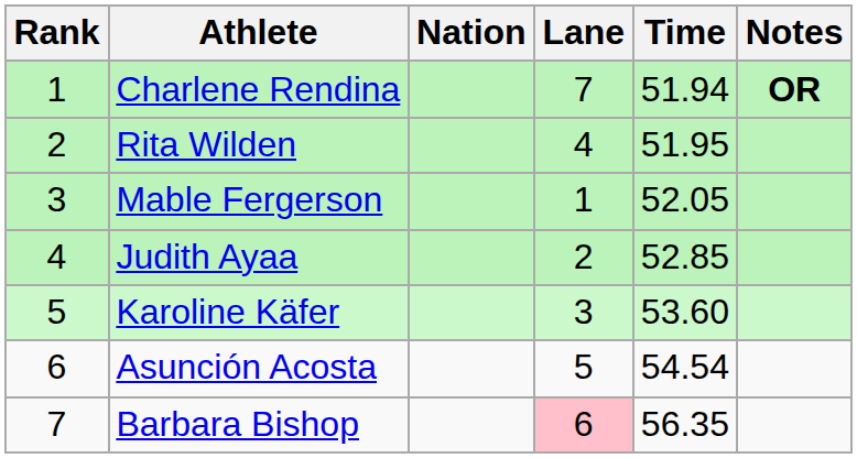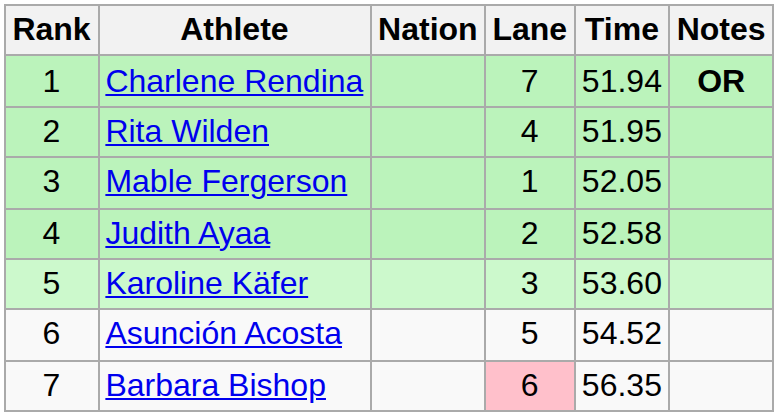 <table class="wikitable sortable" style="text-align:center">
 <tr>
 <th>Rank</th>
 <th>Athlete</th>
 <th>Nation</th>
 <th>Lane</th>
 <th>Time</th>
 <th>Notes</th>
 </tr>
 <tr bgcolor=bbf3bb>
 <td>1</td>
 <td align=left><a href='#'>Charlene Rendina</a></td>
 <td align=left></td>
 <td>7</td>
 <td>51.94</td>
 <td><strong>OR</strong></td>
 </tr>
 <tr bgcolor=bbf3bb>
 <td>2</td>
 <td align=left><a href='#'>Rita Wilden</a></td>
 <td align=left></td>
 <td>4</td>
 <td>51.95</td>
 <td></td>
 </tr>
 <tr bgcolor=bbf3bb>
 <td>3</td>
 <td align=left><a href='#'>Mable Fergerson</a></td>
 <td align=left></td>
 <td>1</td>
 <td>52.05</td>
 <td></td>
 </tr>
 <tr bgcolor=bbf3bb>
 <td>4</td>
 <td align=left><a href='#'>Judith Ayaa</a></td>
 <td align=left></td>
 <td>2</td>
-<td>52.85</td>
+<td>52.58</td>
 <td></td>
 </tr>
 <tr bgcolor=ccf9cc>
 <td>5</td>
 <td align=left><a href='#'>Karoline Käfer</a></td>
 <td align=left></td>
 <td>3</td>
 <td>53.60</td>
 <td></td>
 </tr>
 <tr>
 <td>6</td>
 <td align=left><a href='#'>Asunción Acosta</a></td>
 <td align=left></td>
 <td>5</td>
-<td>54.54</td>
+<td>54.52</td>
 <td></td>
 </tr>
 <tr>
 <td>7</td>
 <td align=left><a href='#'>Barbara Bishop</a></td>
 <td align=left></td>
 <td style="background: pink;">6</td>
 <td>56.35</td>
 <td></td>
 </tr>
 <tr>
 </tr>
 </table>
